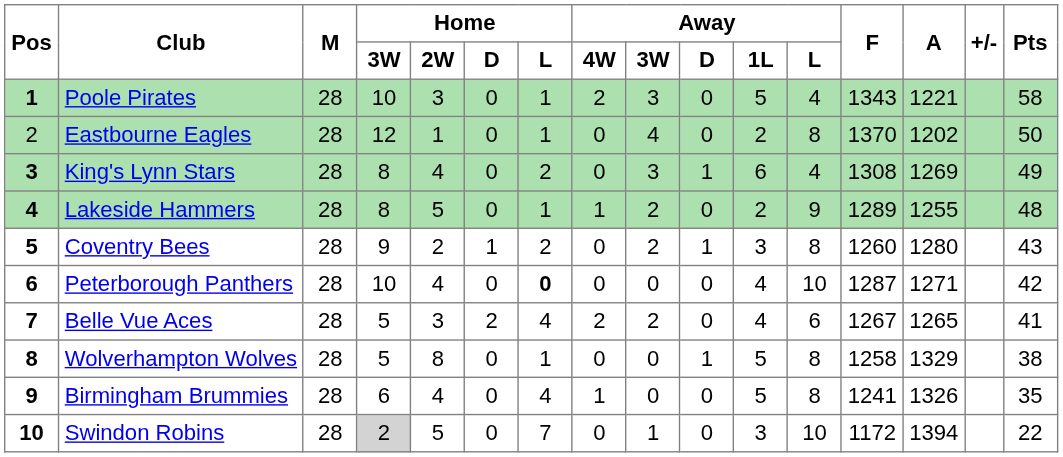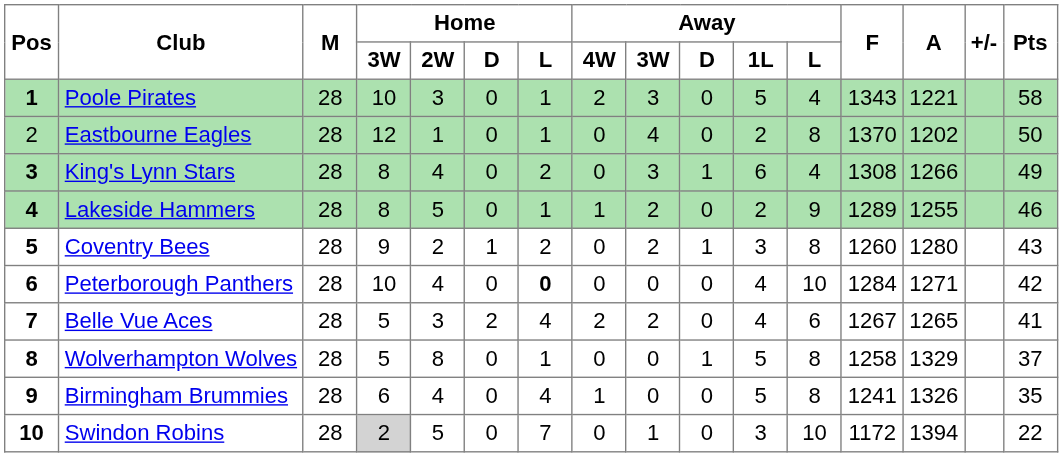 <table class="toccolours" border="1" cellpadding="4" cellspacing="0" style="border-collapse: collapse; margin:0;">
 <tr>
 <th width=30 rowspan=2>Pos</th>
 <th rowspan=2>Club</th>
 <th rowspan=2 width=30>M</th>
 <th colspan=4>Home</th>
 <th colspan=5>Away</th>
 <th rowspan=2 width=30>F</th>
 <th width=30 rowspan=2>A</th>
 <th rowspan=2>+/-</th>
 <th width=30 rowspan=2>Pts</th>
 </tr>
 <tr>
 <th width=30>3W</th>
 <th width=30>2W</th>
 <th width=30>D</th>
 <th width=30>L</th>
 <th width=30>4W</th>
 <th width=30>3W</th>
 <th width=30>D</th>
 <th width=30>1L</th>
 <th width=30>L</th>
 </tr>
 <tr align=center | style="background:#ACE1AF">
 <th>1</th>
 <td align=left><a href='#'>Poole Pirates</a></td>
 <td>28</td>
 <td>10</td>
 <td>3</td>
 <td>0</td>
 <td>1</td>
 <td>2</td>
 <td>3</td>
 <td>0</td>
 <td>5</td>
 <td>4</td>
 <td>1343</td>
 <td>1221</td>
 <td></td>
 <td>58</td>
 </tr>
 <tr align=center | style="background:#ACE1AF">
 <td>2</td>
 <td align=left><a href='#'>Eastbourne Eagles</a></td>
 <td>28</td>
 <td>12</td>
 <td>1</td>
 <td>0</td>
 <td>1</td>
 <td>0</td>
 <td>4</td>
 <td>0</td>
 <td>2</td>
 <td>8</td>
 <td>1370</td>
 <td>1202</td>
 <td></td>
 <td>50</td>
 </tr>
 <tr align=center | style="background:#ACE1AF">
 <th>3</th>
 <td align=left><a href='#'>King's Lynn Stars</a></td>
 <td>28</td>
 <td>8</td>
 <td>4</td>
 <td>0</td>
 <td>2</td>
 <td>0</td>
 <td>3</td>
 <td>1</td>
 <td>6</td>
 <td>4</td>
 <td>1308</td>
-<td>1269</td>
+<td>1266</td>
 <td></td>
 <td>49</td>
 </tr>
 <tr align=center | style="background:#ACE1AF">
 <th>4</th>
 <td align=left><a href='#'>Lakeside Hammers</a></td>
 <td>28</td>
 <td>8</td>
 <td>5</td>
 <td>0</td>
 <td>1</td>
 <td>1</td>
 <td>2</td>
 <td>0</td>
 <td>2</td>
 <td>9</td>
 <td>1289</td>
 <td>1255</td>
 <td></td>
-<td>48</td>
+<td>46</td>
 </tr>
 <tr align=center>
 <th>5</th>
 <td align=left><a href='#'>Coventry Bees</a></td>
 <td>28</td>
 <td>9</td>
 <td>2</td>
 <td>1</td>
 <td>2</td>
 <td>0</td>
 <td>2</td>
 <td>1</td>
 <td>3</td>
 <td>8</td>
 <td>1260</td>
 <td>1280</td>
 <td></td>
 <td>43</td>
 </tr>
 <tr align=center>
 <th>6</th>
 <td align=left><a href='#'>Peterborough Panthers</a></td>
 <td>28</td>
 <td>10</td>
 <td>4</td>
 <td>0</td>
 <td><strong>0</strong></td>
 <td>0</td>
 <td>0</td>
 <td>0</td>
 <td>4</td>
 <td>10</td>
-<td>1287</td>
+<td>1284</td>
 <td>1271</td>
 <td></td>
 <td>42</td>
 </tr>
 <tr align=center>
 <th>7</th>
 <td align=left><a href='#'>Belle Vue Aces</a></td>
 <td>28</td>
 <td>5</td>
 <td>3</td>
 <td>2</td>
 <td>4</td>
 <td>2</td>
 <td>2</td>
 <td>0</td>
 <td>4</td>
 <td>6</td>
 <td>1267</td>
 <td>1265</td>
 <td></td>
 <td>41</td>
 </tr>
 <tr align=center>
 <th>8</th>
 <td align=left><a href='#'>Wolverhampton Wolves</a></td>
 <td>28</td>
 <td>5</td>
 <td>8</td>
 <td>0</td>
 <td>1</td>
 <td>0</td>
 <td>0</td>
 <td>1</td>
 <td>5</td>
 <td>8</td>
 <td>1258</td>
 <td>1329</td>
 <td></td>
-<td>38</td>
+<td>37</td>
 </tr>
 <tr align=center>
 <th>9</th>
 <td align=left><a href='#'>Birmingham Brummies</a></td>
 <td>28</td>
 <td>6</td>
 <td>4</td>
 <td>0</td>
 <td>4</td>
 <td>1</td>
 <td>0</td>
 <td>0</td>
 <td>5</td>
 <td>8</td>
 <td>1241</td>
 <td>1326</td>
 <td></td>
 <td>35</td>
 </tr>
 <tr align=center |>
 <th>10</th>
 <td align=left><a href='#'>Swindon Robins</a></td>
 <td>28</td>
 <td style="background: lightgrey;">2</td>
 <td>5</td>
 <td>0</td>
 <td>7</td>
 <td>0</td>
 <td>1</td>
 <td>0</td>
 <td>3</td>
 <td>10</td>
 <td>1172</td>
 <td>1394</td>
 <td></td>
 <td>22</td>
 </tr>
 </table>
